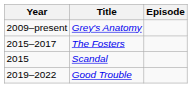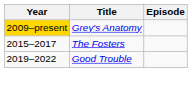 <table class="wikitable">
 <tr>
 <th>Year</th>
 <th>Title</th>
 <th>Episode</th>
 </tr>
 <tr>
-<td>2009–present</td>
+<td style="background: gold;">2009–present</td>
 <td><em><a href='#'>Grey's Anatomy</a></em></td>
 <td><br></td>
 </tr>
 <tr>
 <td>2015–2017</td>
 <td><em><a href='#'>The Fosters</a></em></td>
 <td><br></td>
 </tr>
 <tr>
-<td>2015</td>
-<td><em><a href='#'>Scandal</a></em></td>
-<td><br></td>
-</tr>
-<tr>
 <td>2019–2022</td>
 <td><em><a href='#'>Good Trouble</a></em></td>
 <td><br></td>
 </tr>
 </table>
